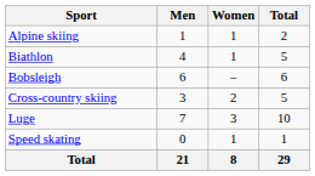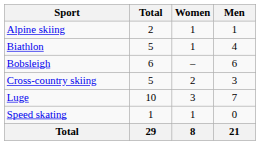 <table class="wikitable sortable" style="text-align:center;">
 <tr>
 <th width=180>Sport</th>
+<th width=55>Total</th>
+<th width=55>Women</th>
 <th width=55>Men</th>
-<th width=55>Women</th>
-<th width=55>Total</th>
 </tr>
 <tr>
 <td align=left><a href='#'>Alpine skiing</a></td>
+<td>2</td>
 <td>1</td>
 <td>1</td>
-<td>2</td>
 </tr>
 <tr>
 <td align=left><a href='#'>Biathlon</a></td>
+<td>5</td>
+<td>1</td>
 <td>4</td>
-<td>1</td>
-<td>5</td>
 </tr>
 <tr>
 <td align=left><a href='#'>Bobsleigh</a></td>
 <td>6</td>
 <td>–</td>
 <td>6</td>
 </tr>
 <tr>
 <td align=left><a href='#'>Cross-country skiing</a></td>
+<td>5</td>
+<td>2</td>
 <td>3</td>
-<td>2</td>
-<td>5</td>
 </tr>
 <tr>
 <td align=left><a href='#'>Luge</a></td>
+<td>10</td>
+<td>3</td>
 <td>7</td>
-<td>3</td>
-<td>10</td>
 </tr>
 <tr>
 <td align=left><a href='#'>Speed skating</a></td>
-<td>0</td>
 <td>1</td>
 <td>1</td>
+<td>0</td>
 </tr>
 <tr>
 <th>Total</th>
+<th>29</th>
+<th>8</th>
 <th>21</th>
-<th>8</th>
-<th>29</th>
 </tr>
 </table>
